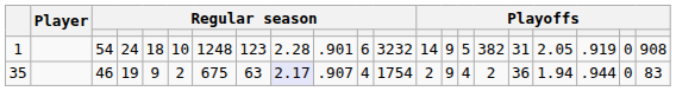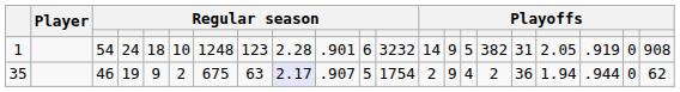 <table class="wikitable plainrowheaders" style="text-align:center;">
 <tr>
 <th scope="col" rowspan="2"></th>
 <th scope="col" rowspan="2">Player</th>
 <th scope=colgroup colspan=10>Regular season</th>
 <th scope=colgroup colspan=9>Playoffs</th>
 </tr>
 <tr>
 <th scope="col"></th>
 <th scope="col"></th>
 <th scope="col"></th>
 <th scope="col"></th>
 <th scope="col"></th>
 <th scope="col"></th>
 <th scope="col"></th>
 <th scope="col"></th>
 <th scope="col"></th>
 <th scope="col"></th>
 <th scope="col"></th>
 <th scope="col"></th>
 <th scope="col"></th>
 <th scope="col"></th>
 <th scope="col"></th>
 <th scope="col"></th>
 <th scope="col"></th>
 <th scope="col"></th>
 <th scope="col"></th>
 </tr>
 <tr>
 <td scope="row">1</td>
 <td align="left"></td>
 <td>54</td>
 <td>24</td>
 <td>18</td>
 <td>10</td>
 <td>1248</td>
 <td>123</td>
 <td>2.28</td>
 <td>.901</td>
 <td>6</td>
 <td>3232</td>
 <td>14</td>
 <td>9</td>
 <td>5</td>
 <td>382</td>
 <td>31</td>
 <td>2.05</td>
 <td>.919</td>
 <td>0</td>
 <td>908</td>
 </tr>
 <tr>
 <td scope="row">35</td>
 <td align="left"></td>
 <td>46</td>
 <td>19</td>
 <td>9</td>
 <td>2</td>
 <td>675</td>
 <td>63</td>
 <td style="background: lavender;">2.17</td>
 <td>.907</td>
-<td>4</td>
+<td>5</td>
 <td>1754</td>
 <td>2</td>
 <td>9</td>
 <td>4</td>
 <td>2</td>
 <td>36</td>
 <td>1.94</td>
 <td>.944</td>
 <td>0</td>
-<td>83</td>
+<td>62</td>
 </tr>
 </table>
